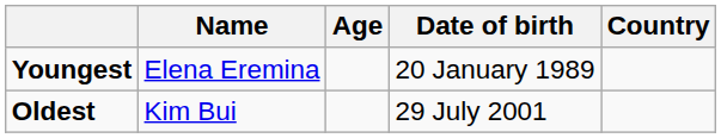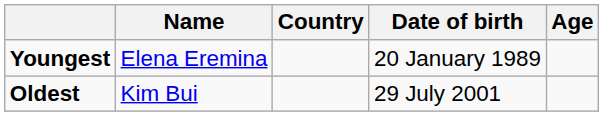 <table class="wikitable">
 <tr>
 <th></th>
 <th><strong>Name</strong></th>
+<th><strong>Country</strong></th>
+<th><strong>Date of birth</strong></th>
 <th><strong>Age</strong></th>
-<th><strong>Date of birth</strong></th>
-<th><strong>Country</strong></th>
 </tr>
 <tr>
 <td><strong>Youngest</strong></td>
 <td><a href='#'>Elena Eremina</a></td>
 <td></td>
 <td>20 January 1989</td>
 <td></td>
 </tr>
 <tr>
 <td><strong>Oldest</strong></td>
 <td><a href='#'>Kim Bui</a></td>
 <td></td>
 <td>29 July 2001</td>
 <td></td>
 </tr>
 </table>
